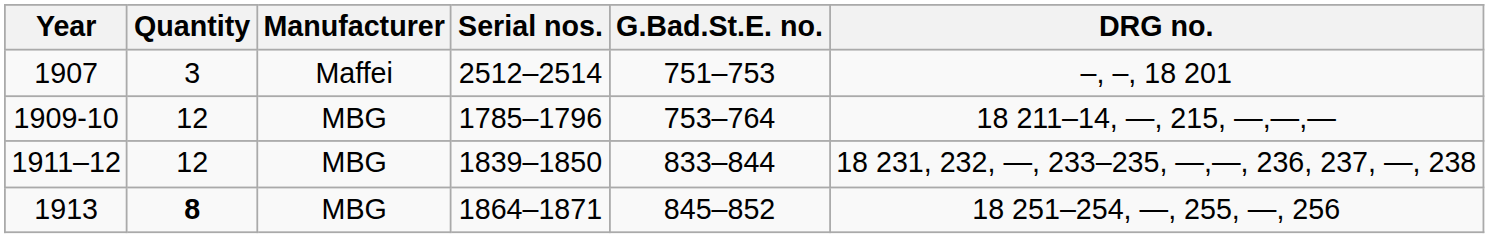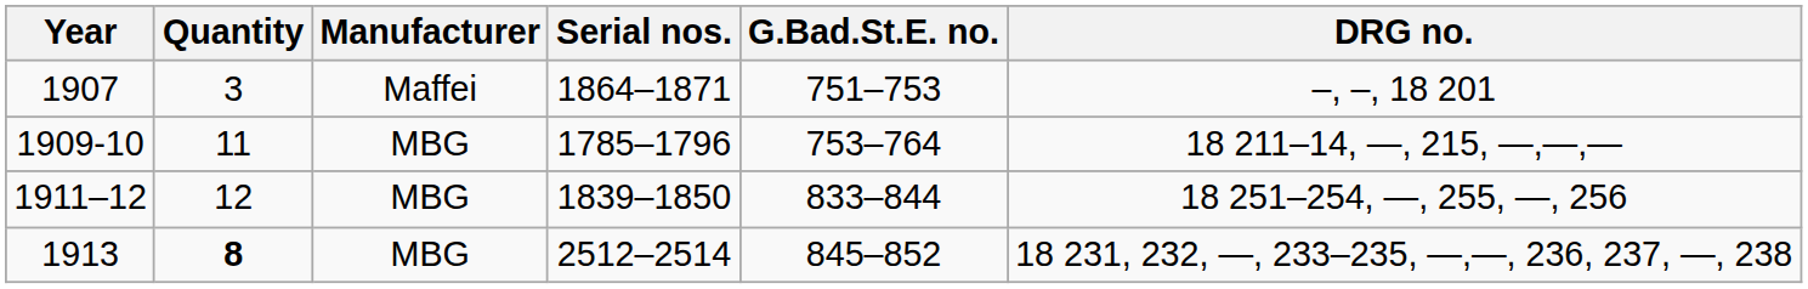 <table class=wikitable style=text-align:center>
 <tr>
 <th>Year</th>
 <th>Quantity</th>
 <th>Manufacturer</th>
 <th>Serial nos.</th>
 <th>G.Bad.St.E. no.</th>
 <th>DRG no.</th>
 </tr>
 <tr>
 <td>1907</td>
 <td>3</td>
 <td>Maffei</td>
-<td>2512–2514</td>
+<td>1864–1871</td>
 <td>751–753</td>
 <td>–, –, 18 201</td>
 </tr>
 <tr>
 <td>1909-10</td>
-<td>12</td>
+<td>11</td>
 <td>MBG</td>
 <td>1785–1796</td>
 <td>753–764</td>
 <td>18 211–14, —, 215, —,—,—</td>
 </tr>
 <tr>
 <td>1911–12</td>
 <td>12</td>
 <td>MBG</td>
 <td>1839–1850</td>
 <td>833–844</td>
-<td>18 231, 232, —, 233–235, —,—, 236, 237, —, 238</td>
+<td>18 251–254, —, 255, —, 256</td>
 </tr>
 <tr>
 <td>1913</td>
 <td><strong>8</strong></td>
 <td>MBG</td>
-<td>1864–1871</td>
+<td>2512–2514</td>
 <td>845–852</td>
-<td>18 251–254, —, 255, —, 256</td>
+<td>18 231, 232, —, 233–235, —,—, 236, 237, —, 238</td>
 </tr>
 </table>
